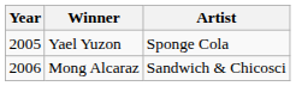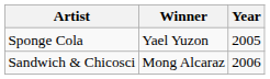 <table class="wikitable">
 <tr>
+<th>Artist</th>
+<th>Winner</th>
 <th>Year</th>
-<th>Winner</th>
-<th>Artist</th>
 </tr>
 <tr>
+<td>Sponge Cola</td>
+<td>Yael Yuzon</td>
 <td>2005</td>
-<td>Yael Yuzon</td>
-<td>Sponge Cola</td>
 </tr>
 <tr>
+<td>Sandwich & Chicosci</td>
+<td>Mong Alcaraz</td>
 <td>2006</td>
-<td>Mong Alcaraz</td>
-<td>Sandwich & Chicosci</td>
 </tr>
 </table>
